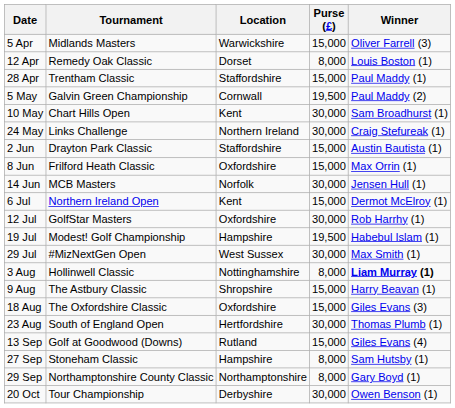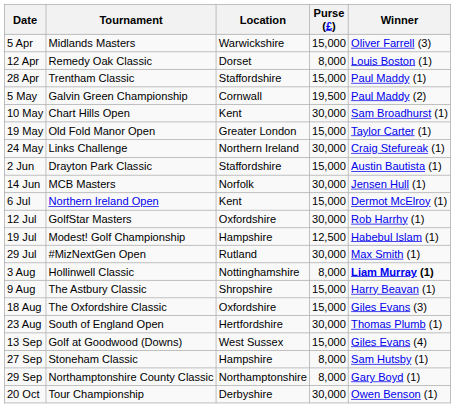 <table class="wikitable" style="font-size:95%;">
 <tr>
 <th>Date</th>
 <th>Tournament</th>
 <th>Location</th>
 <th>Purse<br>(<a href='#'>£</a>)</th>
 <th>Winner</th>
 </tr>
 <tr>
 <td>5 Apr</td>
 <td>Midlands Masters</td>
 <td>Warwickshire</td>
 <td align=right>15,000</td>
 <td> <a href='#'>Oliver Farrell</a> (3)</td>
 </tr>
 <tr>
 <td>12 Apr</td>
 <td>Remedy Oak Classic</td>
 <td>Dorset</td>
 <td align=right>8,000</td>
 <td> <a href='#'>Louis Boston</a> (1)</td>
 </tr>
 <tr>
 <td>28 Apr</td>
 <td>Trentham Classic</td>
 <td>Staffordshire</td>
 <td align=right>15,000</td>
 <td> <a href='#'>Paul Maddy</a> (1)</td>
 </tr>
 <tr>
 <td>5 May</td>
 <td>Galvin Green Championship</td>
 <td>Cornwall</td>
 <td align=right>19,500</td>
 <td> <a href='#'>Paul Maddy</a> (2)</td>
 </tr>
 <tr>
 <td>10 May</td>
 <td>Chart Hills Open</td>
 <td>Kent</td>
 <td align=right>30,000</td>
 <td> <a href='#'>Sam Broadhurst</a> (1)</td>
 </tr>
 <tr>
+<td>19 May</td>
+<td>Old Fold Manor Open</td>
+<td>Greater London</td>
+<td align=right>15,000</td>
+<td> <a href='#'>Taylor Carter</a> (1)</td>
+</tr>
+<tr>
 <td>24 May</td>
 <td>Links Challenge</td>
 <td>Northern Ireland</td>
 <td align=right>30,000</td>
 <td> <a href='#'>Craig Stefureak</a> (1)</td>
 </tr>
 <tr>
 <td>2 Jun</td>
 <td>Drayton Park Classic</td>
 <td>Staffordshire</td>
 <td align=right>15,000</td>
 <td> <a href='#'>Austin Bautista</a> (1)</td>
-</tr>
-<tr>
-<td>8 Jun</td>
-<td>Frilford Heath Classic</td>
-<td>Oxfordshire</td>
-<td align=right>15,000</td>
-<td> <a href='#'>Max Orrin</a> (1)</td>
 </tr>
 <tr>
 <td>14 Jun</td>
 <td>MCB Masters</td>
 <td>Norfolk</td>
 <td align=right>30,000</td>
 <td> <a href='#'>Jensen Hull</a> (1)</td>
 </tr>
 <tr>
 <td>6 Jul</td>
 <td><a href='#'>Northern Ireland Open</a></td>
 <td>Kent</td>
 <td align=right>15,000</td>
 <td> <a href='#'>Dermot McElroy</a> (1)</td>
 </tr>
 <tr>
 <td>12 Jul</td>
 <td>GolfStar Masters</td>
 <td>Oxfordshire</td>
 <td align=right>30,000</td>
 <td> <a href='#'>Rob Harrhy</a> (1)</td>
 </tr>
 <tr>
 <td>19 Jul</td>
 <td>Modest! Golf Championship</td>
 <td>Hampshire</td>
-<td align=right>19,500</td>
+<td align=right>12,500</td>
 <td> <a href='#'>Habebul Islam</a> (1)</td>
 </tr>
 <tr>
 <td>29 Jul</td>
 <td>#MizNextGen Open</td>
-<td>West Sussex</td>
+<td>Rutland</td>
 <td align=right>30,000</td>
 <td> <a href='#'>Max Smith</a> (1)</td>
 </tr>
 <tr>
 <td>3 Aug</td>
 <td>Hollinwell Classic</td>
 <td>Nottinghamshire</td>
 <td align=right>8,000</td>
 <td><strong> <a href='#'>Liam Murray</a> (1)</strong></td>
 </tr>
 <tr>
 <td>9 Aug</td>
 <td>The Astbury Classic</td>
 <td>Shropshire</td>
 <td align=right>15,000</td>
 <td> <a href='#'>Harry Beavan</a> (1)</td>
 </tr>
 <tr>
 <td>18 Aug</td>
 <td>The Oxfordshire Classic</td>
 <td>Oxfordshire</td>
 <td align=right>15,000</td>
 <td> <a href='#'>Giles Evans</a> (3)</td>
 </tr>
 <tr>
 <td>23 Aug</td>
 <td>South of England Open</td>
 <td>Hertfordshire</td>
 <td align=right>30,000</td>
 <td> <a href='#'>Thomas Plumb</a> (1)</td>
 </tr>
 <tr>
 <td>13 Sep</td>
 <td>Golf at Goodwood (Downs)</td>
-<td>Rutland</td>
+<td>West Sussex</td>
 <td align=right>15,000</td>
 <td> <a href='#'>Giles Evans</a> (4)</td>
 </tr>
 <tr>
 <td>27 Sep</td>
 <td>Stoneham Classic</td>
 <td>Hampshire</td>
 <td align=right>8,000</td>
 <td> <a href='#'>Sam Hutsby</a> (1)</td>
 </tr>
 <tr>
 <td>29 Sep</td>
 <td>Northamptonshire County Classic</td>
 <td>Northamptonshire</td>
 <td align=right>8,000</td>
 <td> <a href='#'>Gary Boyd</a> (1)</td>
 </tr>
 <tr>
 <td>20 Oct</td>
 <td>Tour Championship</td>
 <td>Derbyshire</td>
 <td align=right>30,000</td>
 <td> <a href='#'>Owen Benson</a> (1)</td>
 </tr>
 </table>
